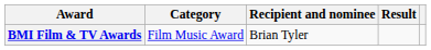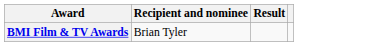 <table class="wikitable plainrowheaders sortable">
 <tr>
 <th scope="col">Award</th>
-<th scope="col">Category</th>
 <th scope="col">Recipient and nominee</th>
 <th scope="col">Result</th>
 <th scope="col" class="unsortable"></th>
 </tr>
 <tr>
 <th scope="row"><a href='#'>BMI Film & TV Awards</a></th>
-<td><a href='#'>Film Music Award</a></td>
 <td>Brian Tyler </td>
 <td></td>
 <td align="center"></td>
 </tr>
 </table>
